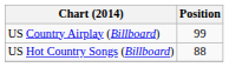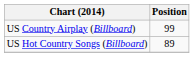 <table class="wikitable sortable">
 <tr>
 <th scope="col">Chart (2014)</th>
 <th scope="col">Position</th>
 </tr>
 <tr>
 <td>US <a href='#'>Country Airplay</a> (<em><a href='#'>Billboard</a></em>)</td>
 <td align="center">99</td>
 </tr>
 <tr>
 <td>US <a href='#'>Hot Country Songs</a> (<em><a href='#'>Billboard</a></em>)</td>
-<td align="center">88</td>
+<td align="center">89</td>
 </tr>
 <tr>
 </tr>
 </table>
